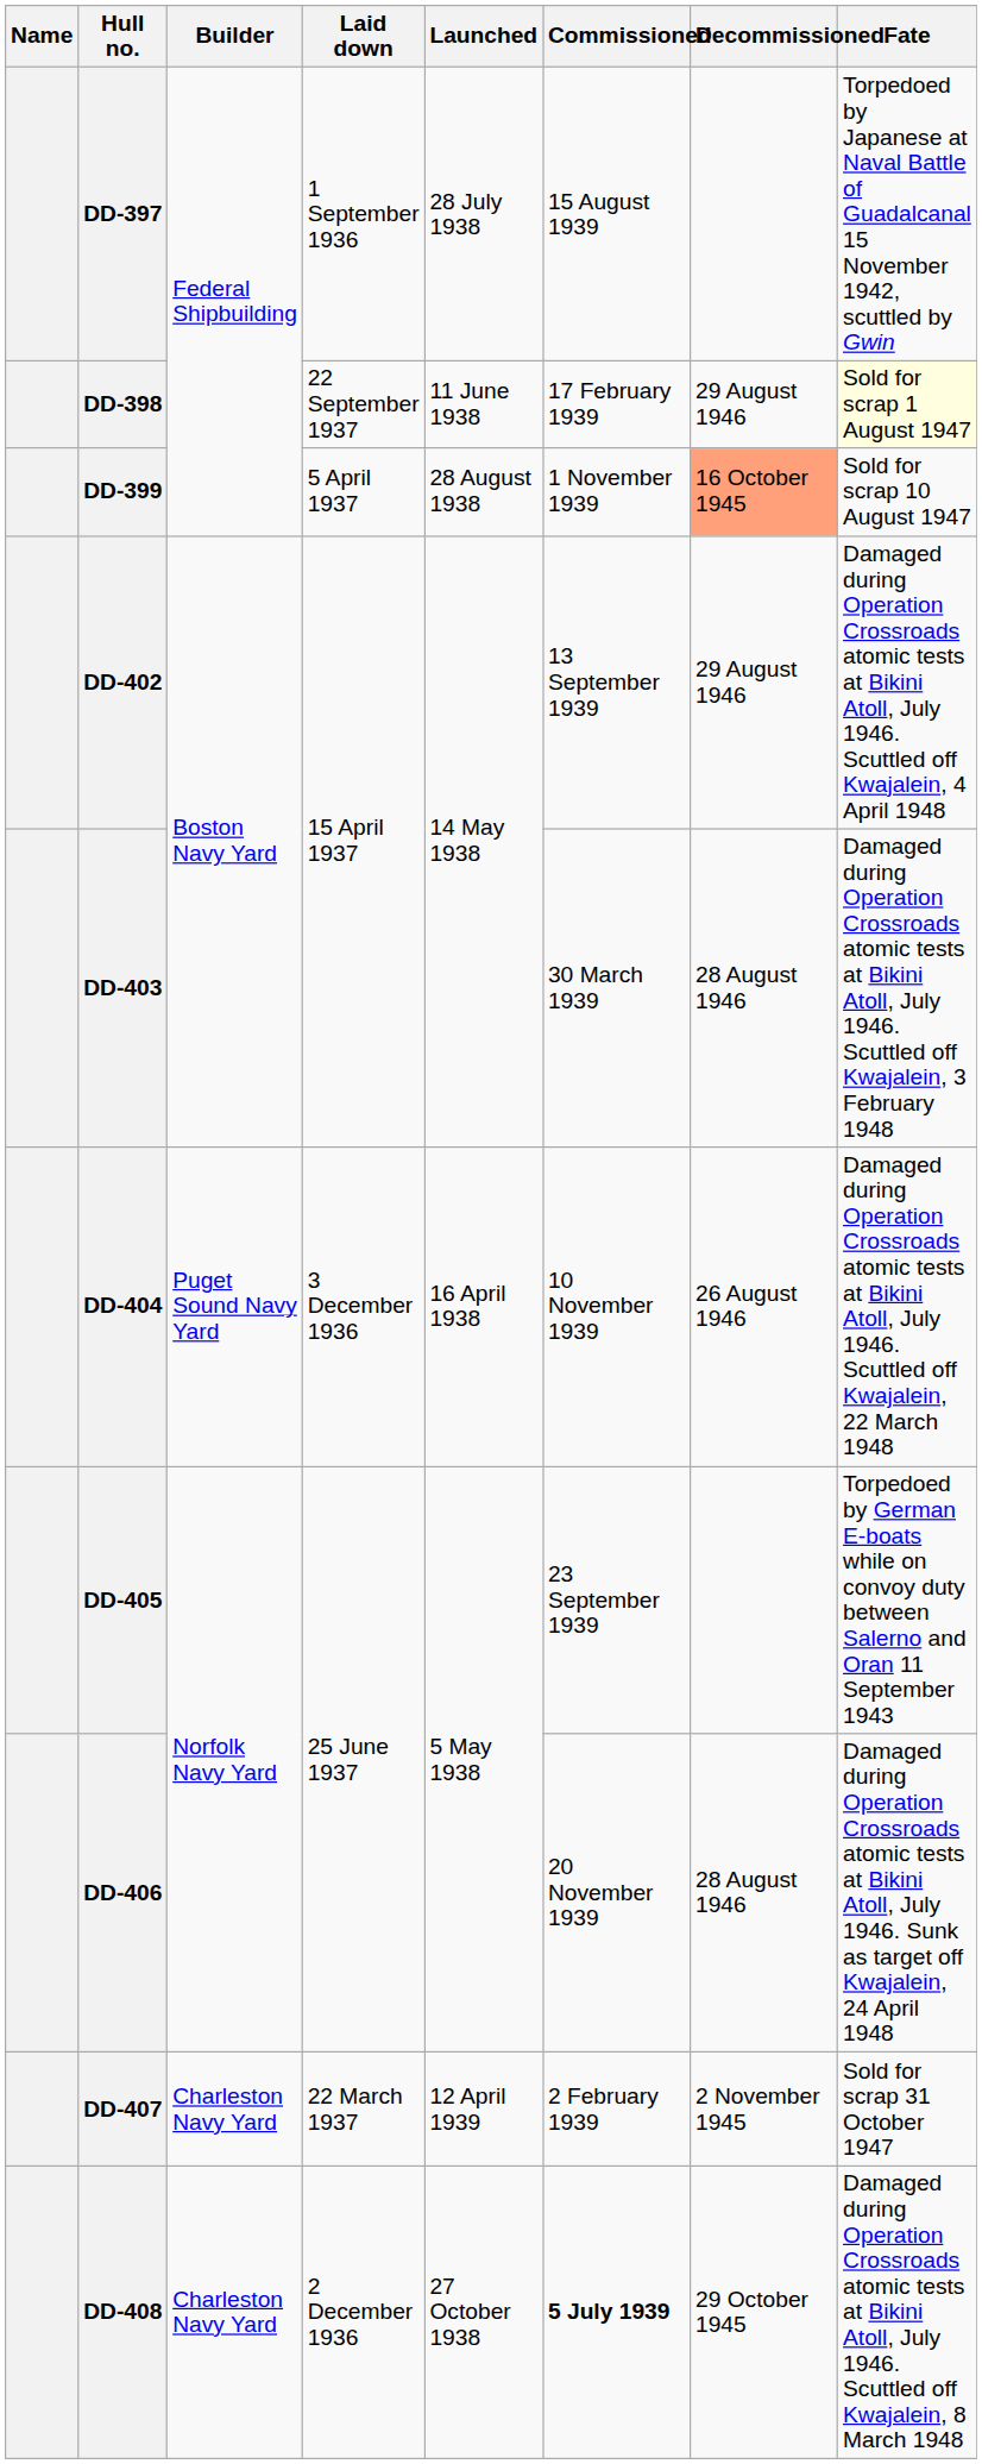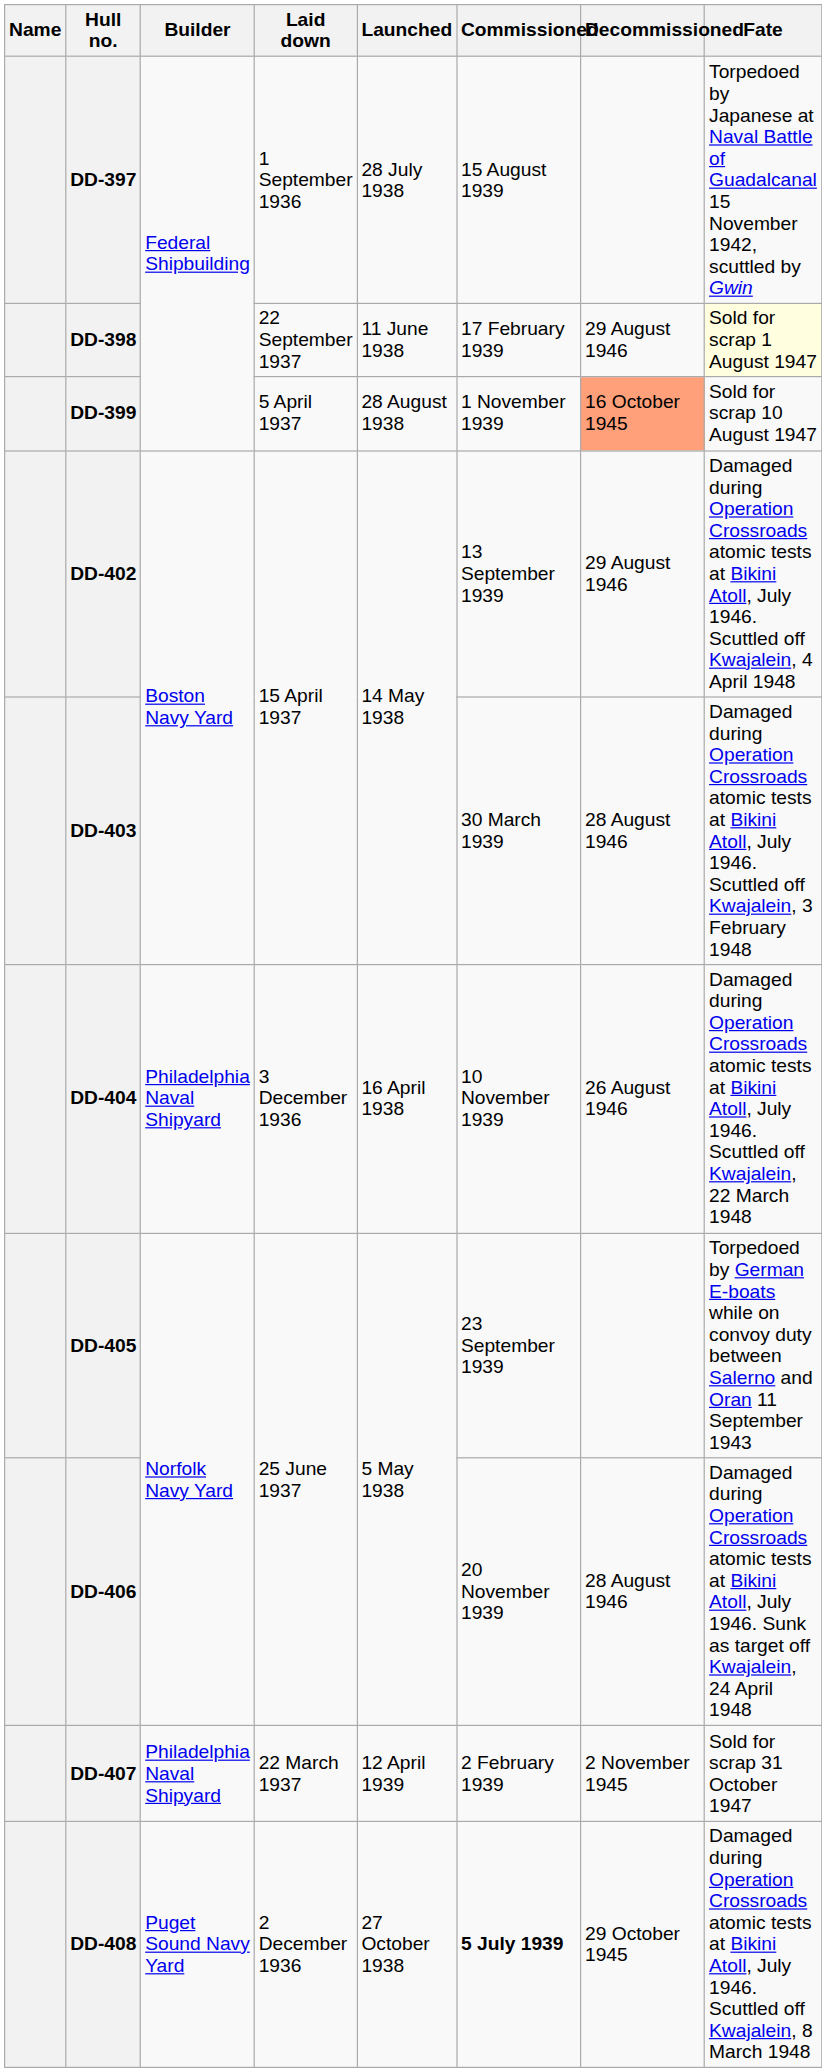 <table class="wikitable sortable plainrowheaders">
 <tr>
 <th scope="col">Name</th>
 <th scope="col">Hull no.</th>
 <th scope="col" style="max-width: 9em;">Builder</th>
 <th scope="col" style="max-width: 6em;">Laid down</th>
 <th scope="col" style="max-width: 6em;">Launched</th>
 <th scope="col" style="max-width: 6em;">Commissioned</th>
 <th scope="col" style="max-width: 6em;">Decommissioned</th>
 <th scope="col">Fate</th>
 </tr>
 <tr>
 <th scope="row"></th>
 <th scope="row" style="white-space: nowrap;">DD-397</th>
 <td rowspan=3><a href='#'>Federal Shipbuilding</a></td>
 <td>1 September 1936</td>
 <td>28 July 1938</td>
 <td>15 August 1939</td>
 <td></td>
 <td data-sort-value="15 November 1942">Torpedoed by Japanese at <a href='#'>Naval Battle of Guadalcanal</a> 15 November 1942, scuttled by <a href='#'><em>Gwin</em></a></td>
 </tr>
 <tr>
 <th scope="row"></th>
 <th scope="row">DD-398</th>
 <td>22 September 1937</td>
 <td>11 June 1938</td>
 <td>17 February 1939</td>
 <td>29 August 1946</td>
 <td data-sort-value="1 August 1947" style="background: lightyellow;">Sold for scrap 1 August 1947</td>
 </tr>
 <tr>
 <th scope="row"></th>
 <th scope="row">DD-399</th>
 <td>5 April 1937</td>
 <td>28 August 1938</td>
 <td>1 November 1939</td>
 <td style="background: lightsalmon;">16 October 1945</td>
 <td data-sort-value="10 August 1947">Sold for scrap 10 August 1947</td>
 </tr>
 <tr>
 <th scope="row"></th>
 <th scope="row">DD-402</th>
 <td rowspan=2><a href='#'>Boston Navy Yard</a></td>
 <td rowspan=2>15 April 1937</td>
 <td rowspan=2>14 May 1938</td>
 <td>13 September 1939</td>
 <td>29 August 1946</td>
 <td data-sort-value="4 April 1948">Damaged during <a href='#'>Operation Crossroads</a> atomic tests at <a href='#'>Bikini Atoll</a>, July 1946. Scuttled off <a href='#'>Kwajalein</a>, 4 April 1948</td>
 </tr>
 <tr>
 <th scope="row"></th>
 <th scope="row">DD-403</th>
 <td>30 March 1939</td>
 <td>28 August 1946</td>
 <td data-sort-value="3 February 1948">Damaged during <a href='#'>Operation Crossroads</a> atomic tests at <a href='#'>Bikini Atoll</a>, July 1946. Scuttled off <a href='#'>Kwajalein</a>, 3 February 1948</td>
 </tr>
 <tr>
 <th scope="row"></th>
 <th scope="row">DD-404</th>
-<td><a href='#'>Puget Sound Navy Yard</a></td>
+<td><a href='#'>Philadelphia Naval Shipyard</a></td>
 <td>3 December 1936</td>
 <td>16 April 1938</td>
 <td>10 November 1939</td>
 <td>26 August 1946</td>
 <td data-sort-value="22 March 1948">Damaged during <a href='#'>Operation Crossroads</a> atomic tests at <a href='#'>Bikini Atoll</a>, July 1946. Scuttled off <a href='#'>Kwajalein</a>, 22 March 1948</td>
 </tr>
 <tr>
 <th scope="row"></th>
 <th scope="row">DD-405</th>
 <td rowspan=2><a href='#'>Norfolk Navy Yard</a></td>
 <td rowspan=2>25 June 1937</td>
 <td rowspan=2>5 May 1938</td>
 <td>23 September 1939</td>
 <td></td>
 <td data-sort-value="11 September 1943">Torpedoed by <a href='#'>German</a> <a href='#'>E-boats</a> while on convoy duty between <a href='#'>Salerno</a> and <a href='#'>Oran</a> 11 September 1943</td>
 </tr>
 <tr>
 <th scope="row"></th>
 <th scope="row">DD-406</th>
 <td>20 November 1939</td>
 <td>28 August 1946</td>
 <td data-sort-value="24 April 1948">Damaged during <a href='#'>Operation Crossroads</a> atomic tests at <a href='#'>Bikini Atoll</a>, July 1946. Sunk as target off <a href='#'>Kwajalein</a>, 24 April 1948</td>
 </tr>
 <tr>
 <th scope="row"></th>
 <th scope="row">DD-407</th>
-<td><a href='#'>Charleston Navy Yard</a></td>
+<td><a href='#'>Philadelphia Naval Shipyard</a></td>
 <td>22 March 1937</td>
 <td>12 April 1939</td>
 <td>2 February 1939</td>
 <td>2 November 1945</td>
 <td data-sort-value="31 October 1947">Sold for scrap 31 October 1947</td>
 </tr>
 <tr>
 <th scope="row"></th>
 <th scope="row">DD-408</th>
-<td><a href='#'>Charleston Navy Yard</a></td>
+<td><a href='#'>Puget Sound Navy Yard</a></td>
 <td>2 December 1936</td>
 <td>27 October 1938</td>
 <td><strong>5 July 1939</strong></td>
 <td>29 October 1945</td>
 <td data-sort-value="8 March 1948">Damaged during <a href='#'>Operation Crossroads</a> atomic tests at <a href='#'>Bikini Atoll</a>, July 1946. Scuttled off <a href='#'>Kwajalein</a>, 8 March 1948</td>
 </tr>
 </table>
